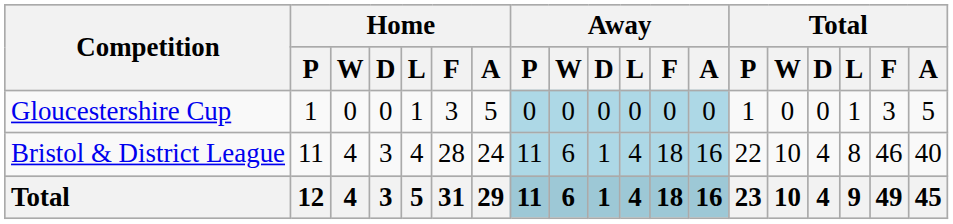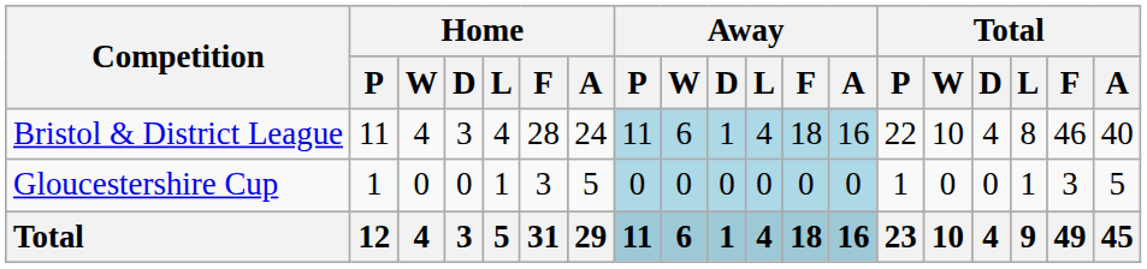 <table class="wikitable" style="text-align:center;">
 <tr>
 <th rowspan="2">Competition</th>
 <th colspan="6">Home</th>
 <th colspan="6">Away</th>
 <th colspan="6">Total</th>
 </tr>
 <tr>
 <th>P</th>
 <th>W</th>
 <th>D</th>
 <th>L</th>
 <th>F</th>
 <th>A</th>
 <th>P</th>
 <th>W</th>
 <th>D</th>
 <th>L</th>
 <th>F</th>
 <th>A</th>
 <th>P</th>
 <th>W</th>
 <th>D</th>
 <th>L</th>
 <th>F</th>
 <th>A</th>
 </tr>
 <tr>
+<td style="text-align:left;"><a href='#'>Bristol & District League</a></td>
+<td>11</td>
+<td>4</td>
+<td>3</td>
+<td>4</td>
+<td>28</td>
+<td>24</td>
+<td style="background-color:#ADD8E6;">11</td>
+<td style="background-color:#ADD8E6;">6</td>
+<td style="background-color:#ADD8E6;">1</td>
+<td style="background-color:#ADD8E6;">4</td>
+<td style="background-color:#ADD8E6;">18</td>
+<td style="background-color:#ADD8E6;">16</td>
+<td>22</td>
+<td>10</td>
+<td>4</td>
+<td>8</td>
+<td>46</td>
+<td>40</td>
+</tr>
+<tr>
 <td style="text-align:left;"><a href='#'>Gloucestershire Cup</a></td>
 <td>1</td>
 <td>0</td>
 <td>0</td>
 <td>1</td>
 <td>3</td>
 <td>5</td>
 <td style="background-color:#ADD8E6;">0</td>
 <td style="background-color:#ADD8E6;">0</td>
 <td style="background-color:#ADD8E6;">0</td>
 <td style="background-color:#ADD8E6;">0</td>
 <td style="background-color:#ADD8E6;">0</td>
 <td style="background-color:#ADD8E6;">0</td>
 <td>1</td>
 <td>0</td>
 <td>0</td>
 <td>1</td>
 <td>3</td>
 <td>5</td>
-</tr>
-<tr>
-<td style="text-align:left;"><a href='#'>Bristol & District League</a></td>
-<td>11</td>
-<td>4</td>
-<td>3</td>
-<td>4</td>
-<td>28</td>
-<td>24</td>
-<td style="background-color:#ADD8E6;">11</td>
-<td style="background-color:#ADD8E6;">6</td>
-<td style="background-color:#ADD8E6;">1</td>
-<td style="background-color:#ADD8E6;">4</td>
-<td style="background-color:#ADD8E6;">18</td>
-<td style="background-color:#ADD8E6;">16</td>
-<td>22</td>
-<td>10</td>
-<td>4</td>
-<td>8</td>
-<td>46</td>
-<td>40</td>
 </tr>
 <tr>
 <th style="text-align:left;"><strong>Total</strong></th>
 <th>12</th>
 <th>4</th>
 <th>3</th>
 <th>5</th>
 <th>31</th>
 <th>29</th>
 <th style="background-color:#9DC8D6;">11</th>
 <th style="background-color:#9DC8D6;">6</th>
 <th style="background-color:#9DC8D6;">1</th>
 <th style="background-color:#9DC8D6;">4</th>
 <th style="background-color:#9DC8D6;">18</th>
 <th style="background-color:#9DC8D6;">16</th>
 <th>23</th>
 <th>10</th>
 <th>4</th>
 <th>9</th>
 <th>49</th>
 <th>45</th>
 </tr>
 </table>
